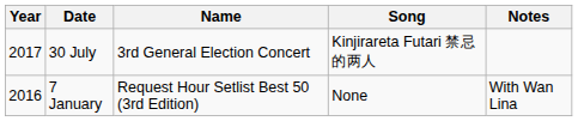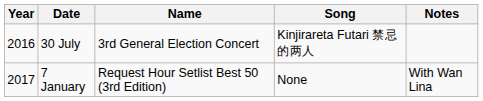 <table class="wikitable">
 <tr>
 <th>Year</th>
 <th>Date</th>
 <th>Name</th>
 <th>Song</th>
 <th>Notes</th>
 </tr>
 <tr>
-<td>2017</td>
+<td>2016</td>
 <td>30 July</td>
 <td>3rd General Election Concert</td>
 <td>Kinjirareta Futari 禁忌的两人</td>
 <td></td>
 </tr>
 <tr>
-<td>2016</td>
+<td>2017</td>
 <td>7 January</td>
 <td>Request Hour Setlist Best 50 (3rd Edition)</td>
 <td>None</td>
 <td>With Wan Lina</td>
 </tr>
 </table>
